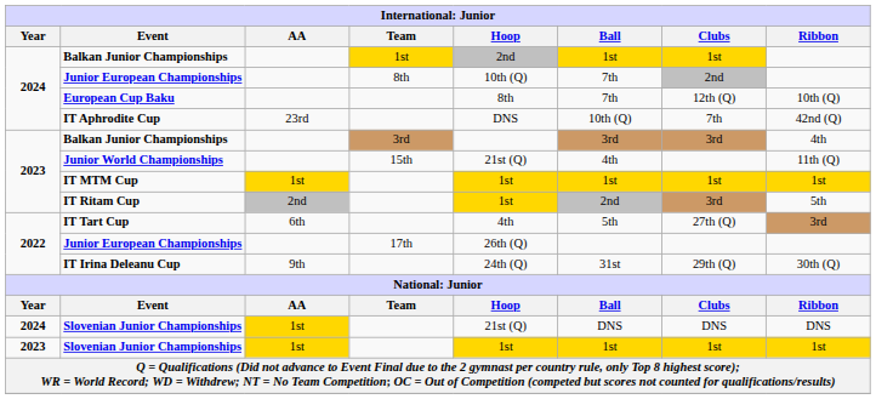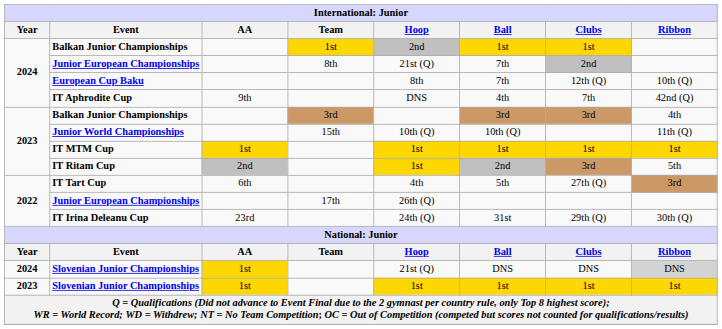 <table class="wikitable" style="text-align:center; font-size: 80%;">
 <tr>
 <th align=center colspan=9  style="background-color: #D6D6FF; "><strong>International: Junior</strong></th>
 </tr>
 <tr>
 <th>Year</th>
 <th>Event</th>
 <th width="100">AA</th>
 <th width="100">Team</th>
 <th width="100"><a href='#'>Hoop</a></th>
 <th width="100"><a href='#'>Ball</a></th>
 <th width="100"><a href='#'>Clubs</a></th>
 <th width="100"><a href='#'>Ribbon</a></th>
 </tr>
 <tr>
 <td width="50" rowspan="4"><strong>2024</strong></td>
 <td align=left><strong>Balkan Junior Championships</strong></td>
 <td></td>
 <td bgcolor=gold>1st</td>
 <td bgcolor=silver>2nd</td>
 <td bgcolor=gold>1st</td>
 <td bgcolor=gold>1st</td>
 <td></td>
 </tr>
 <tr>
 <td align=left><strong><a href='#'>Junior European Championships</a></strong></td>
 <td></td>
 <td>8th</td>
-<td>10th (Q)</td>
+<td>21st (Q)</td>
 <td>7th</td>
 <td bgcolor=silver>2nd</td>
 <td></td>
 </tr>
 <tr>
 <td align=left><strong><a href='#'>European Cup Baku</a></strong></td>
 <td></td>
 <td></td>
 <td>8th</td>
 <td>7th</td>
 <td>12th (Q)</td>
 <td>10th (Q)</td>
 </tr>
 <tr>
 <td align=left><strong>IT Aphrodite Cup</strong></td>
-<td>23rd</td>
+<td>9th</td>
 <td></td>
 <td>DNS</td>
-<td>10th (Q)</td>
+<td>4th</td>
 <td>7th</td>
 <td>42nd (Q)</td>
 </tr>
 <tr>
 <td width="50" rowspan="4"><strong>2023</strong></td>
 <td align=left><strong>Balkan Junior Championships</strong></td>
 <td></td>
 <td bgcolor="#cc9966">3rd</td>
 <td></td>
 <td bgcolor="#cc9966">3rd</td>
 <td bgcolor="#cc9966">3rd</td>
 <td>4th</td>
 </tr>
 <tr>
 <td align=left><strong><a href='#'>Junior World Championships</a></strong></td>
 <td></td>
 <td>15th</td>
-<td>21st (Q)</td>
-<td>4th</td>
+<td>10th (Q)</td>
+<td>10th (Q)</td>
 <td></td>
 <td>11th (Q)</td>
 </tr>
 <tr>
 <td align=left><strong>IT MTM Cup</strong></td>
 <td bgcolor=gold>1st</td>
 <td></td>
 <td bgcolor=gold>1st</td>
 <td bgcolor=gold>1st</td>
 <td bgcolor=gold>1st</td>
 <td bgcolor=gold>1st</td>
 </tr>
 <tr>
 <td align=left><strong>IT Ritam Cup</strong></td>
 <td bgcolor=silver>2nd</td>
 <td></td>
 <td bgcolor=gold>1st</td>
 <td bgcolor=silver>2nd</td>
 <td bgcolor="#cc9966">3rd</td>
 <td>5th</td>
 </tr>
 <tr>
 <td width="50" rowspan="3"><strong>2022</strong></td>
 <td align=left><strong>IT Tart Cup</strong></td>
 <td>6th</td>
 <td></td>
 <td>4th</td>
 <td>5th</td>
 <td>27th (Q)</td>
 <td bgcolor="#cc9966">3rd</td>
 </tr>
 <tr>
 <td align=left><strong><a href='#'>Junior European Championships</a></strong></td>
 <td></td>
 <td>17th</td>
 <td>26th (Q)</td>
 <td></td>
 <td></td>
 <td></td>
 </tr>
 <tr>
 <td align=left><strong>IT Irina Deleanu Cup</strong></td>
-<td>9th</td>
+<td>23rd</td>
 <td></td>
 <td>24th (Q)</td>
 <td>31st</td>
 <td>29th (Q)</td>
 <td>30th (Q)</td>
 </tr>
 <tr>
 <th colspan="8" align="center" style="background-color: #D6D6FF; "><strong>National: Junior</strong></th>
 </tr>
 <tr>
 <th>Year</th>
 <th>Event</th>
 <th>AA</th>
 <th>Team</th>
 <th><a href='#'>Hoop</a></th>
 <th><a href='#'>Ball</a></th>
 <th><a href='#'>Clubs</a></th>
 <th><a href='#'>Ribbon</a></th>
 </tr>
 <tr>
 <td width="50" rowspan="1"><strong>2024</strong></td>
 <td align=left><strong><a href='#'>Slovenian Junior Championships</a></strong></td>
 <td bgcolor=gold>1st</td>
 <td></td>
 <td>21st (Q)</td>
 <td>DNS</td>
 <td>DNS</td>
-<td>DNS</td>
+<td style="background: lightgrey;">DNS</td>
 </tr>
 <tr>
 <td width="50" rowspan="1"><strong>2023</strong></td>
 <td align=left><strong><a href='#'>Slovenian Junior Championships</a></strong></td>
 <td bgcolor=gold>1st</td>
 <td></td>
 <td bgcolor=gold>1st</td>
 <td bgcolor=gold>1st</td>
 <td bgcolor=gold>1st</td>
 <td bgcolor=gold>1st</td>
 </tr>
 <tr>
 <th align=center colspan=9><em>Q = Qualifications (Did not advance to Event Final due to the 2 gymnast per country rule, only Top 8 highest score);</em> <br> <em>WR = World Record;</em> <em>WD = Withdrew;</em>  <em>NT = No Team Competition</em>; <em>OC = Out of Competition (competed but scores not counted for qualifications/results)</em></th>
 </tr>
 <tr>
 </tr>
 </table>
